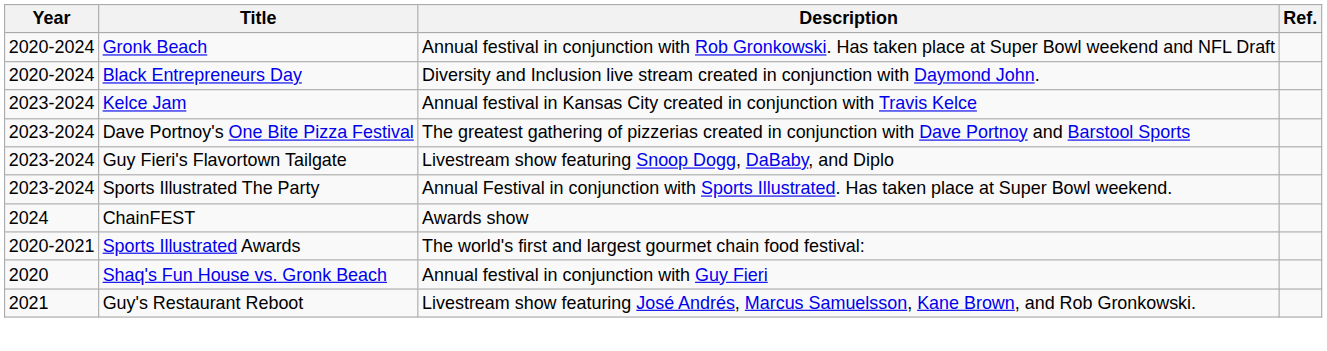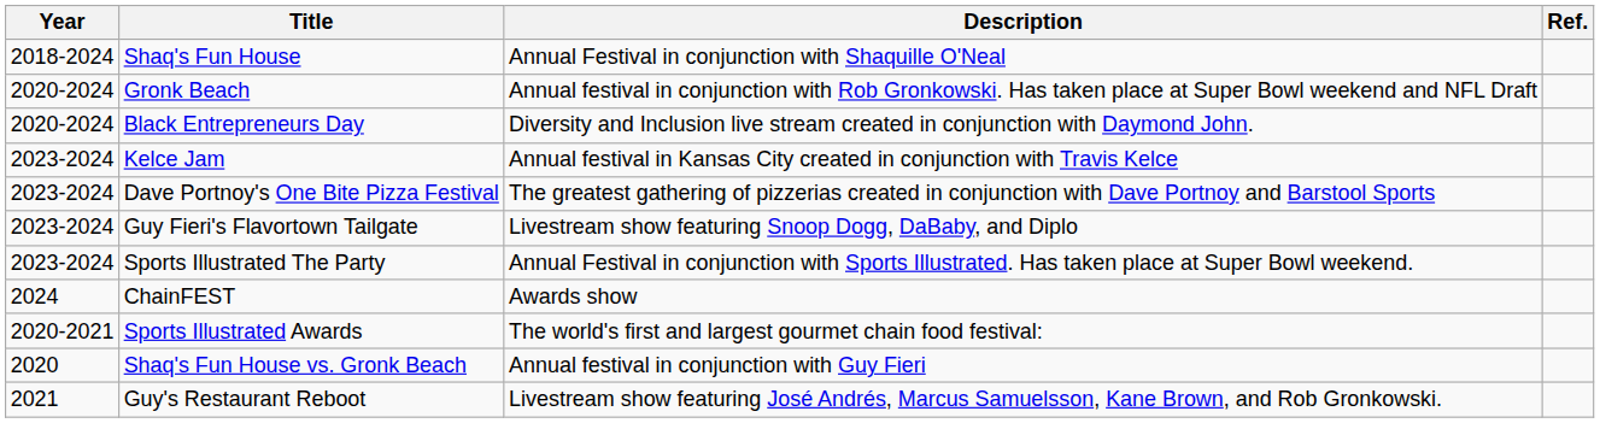 <table class="wikitable sortable" style="text-align:left">
 <tr>
 <th>Year</th>
 <th>Title</th>
 <th>Description</th>
 <th>Ref.</th>
+</tr>
+<tr>
+<td>2018-2024</td>
+<td><a href='#'>Shaq's Fun House</a></td>
+<td>Annual Festival in conjunction with <a href='#'>Shaquille O'Neal</a></td>
+<td></td>
 </tr>
 <tr>
 <td>2020-2024</td>
 <td><a href='#'>Gronk Beach</a></td>
 <td>Annual festival in conjunction with <a href='#'>Rob Gronkowski</a>. Has taken place at Super Bowl weekend and NFL Draft</td>
 <td></td>
 </tr>
 <tr>
 <td>2020-2024</td>
 <td><a href='#'>Black Entrepreneurs Day</a></td>
 <td>Diversity and Inclusion live stream created in conjunction with <a href='#'>Daymond John</a>.</td>
 <td></td>
 </tr>
 <tr>
 <td>2023-2024</td>
 <td><a href='#'>Kelce Jam</a></td>
 <td>Annual festival in Kansas City created in conjunction with <a href='#'>Travis Kelce</a></td>
 <td></td>
 </tr>
 <tr>
 <td>2023-2024</td>
 <td>Dave Portnoy's <a href='#'>One Bite Pizza Festival</a></td>
 <td>The greatest gathering of pizzerias created in conjunction with <a href='#'>Dave Portnoy</a> and <a href='#'>Barstool Sports</a></td>
 <td></td>
 </tr>
 <tr>
 <td>2023-2024</td>
 <td>Guy Fieri's Flavortown Tailgate</td>
 <td>Livestream show featuring <a href='#'>Snoop Dogg</a>, <a href='#'>DaBaby</a>, and Diplo</td>
 <td></td>
 </tr>
 <tr>
 <td>2023-2024</td>
 <td>Sports Illustrated The Party</td>
 <td>Annual Festival in conjunction with <a href='#'>Sports Illustrated</a>. Has taken place at Super Bowl weekend.</td>
 <td></td>
 </tr>
 <tr>
 <td>2024</td>
 <td>ChainFEST</td>
 <td>Awards show</td>
 <td></td>
 </tr>
 <tr>
 <td>2020-2021</td>
 <td><a href='#'>Sports Illustrated</a> Awards</td>
 <td>The world's first and largest gourmet chain food festival:</td>
 <td></td>
 </tr>
 <tr>
 <td>2020</td>
 <td><a href='#'>Shaq's Fun House vs. Gronk Beach</a></td>
 <td>Annual festival in conjunction with <a href='#'>Guy Fieri</a></td>
 <td></td>
 </tr>
 <tr>
 <td>2021</td>
 <td>Guy's Restaurant Reboot</td>
 <td>Livestream show featuring <a href='#'>José Andrés</a>, <a href='#'>Marcus Samuelsson</a>, <a href='#'>Kane Brown</a>, and Rob Gronkowski.</td>
 <td></td>
 </tr>
 </table>
